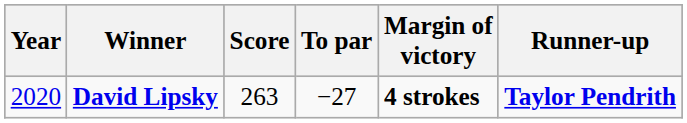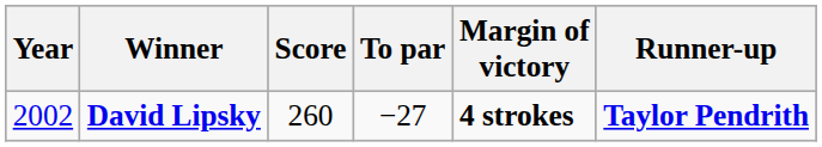 <table class=wikitable style=font-size:95%>
 <tr>
 <th>Year</th>
 <th>Winner</th>
 <th>Score</th>
 <th>To par</th>
 <th>Margin of<br>victory</th>
 <th>Runner-up</th>
 </tr>
 <tr>
-<td><a href='#'>2020</a></td>
+<td><a href='#'>2002</a></td>
 <td> <strong><a href='#'>David Lipsky</a></strong></td>
-<td align=center>263</td>
+<td align=center>260</td>
 <td align=center>−27</td>
 <td><strong>4 strokes</strong></td>
 <td> <strong><a href='#'>Taylor Pendrith</a></strong></td>
 </tr>
 </table>
